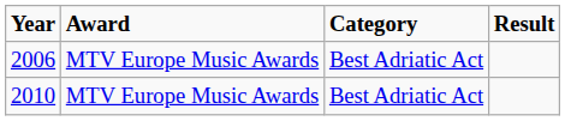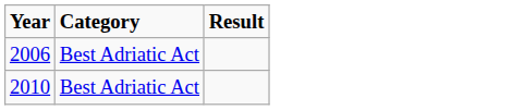 <table class="sortable wikitable" style="font-size:97%;">
 <tr>
 <td><strong>Year</strong></td>
-<td><strong>Award</strong></td>
 <td><strong>Category</strong></td>
 <td><strong>Result</strong></td>
 </tr>
 <tr>
 <td><a href='#'>2006</a></td>
-<td><a href='#'>MTV Europe Music Awards</a></td>
 <td><a href='#'>Best Adriatic Act</a></td>
 <td></td>
 </tr>
 <tr>
 <td><a href='#'>2010</a></td>
-<td><a href='#'>MTV Europe Music Awards</a></td>
 <td><a href='#'>Best Adriatic Act</a></td>
 <td></td>
 </tr>
 </table>
